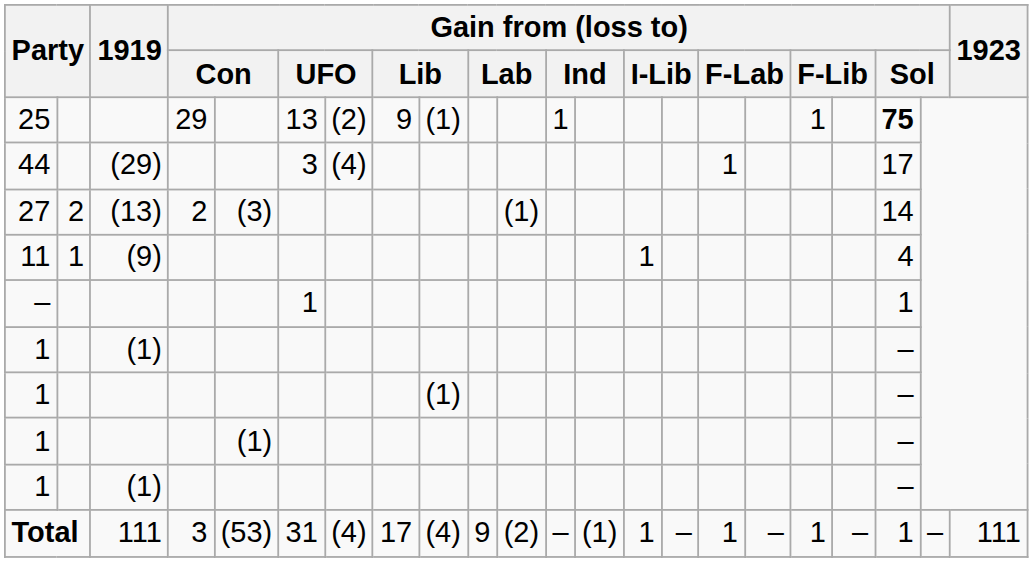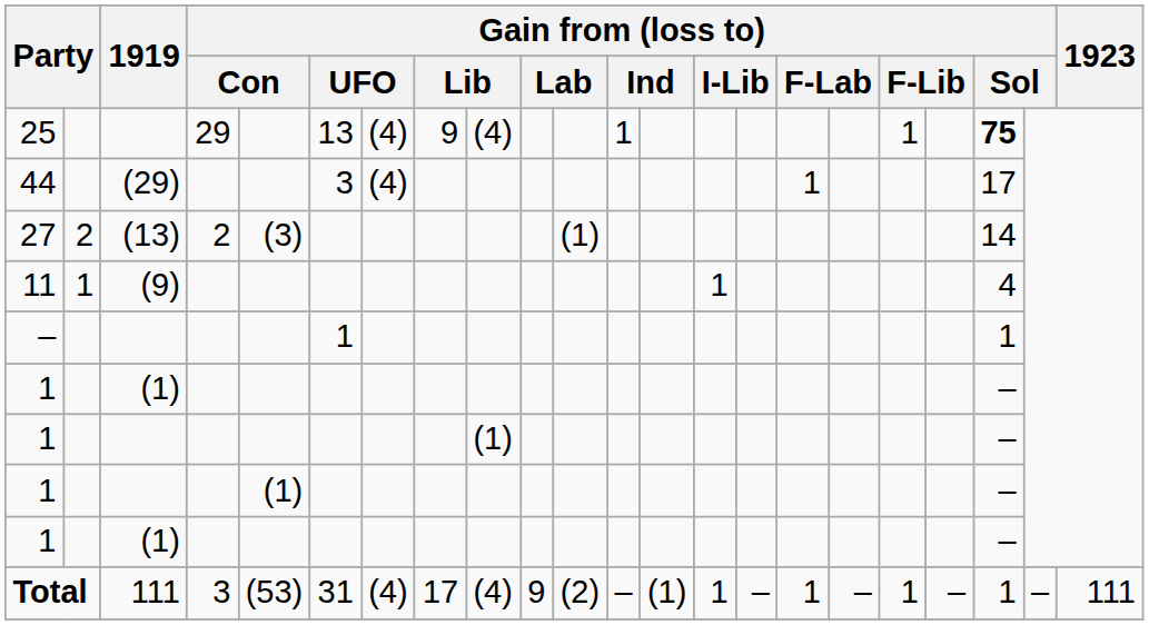 <table class="wikitable" style="text-align:right">
 <tr>
 <th rowspan="2" colspan="2">Party</th>
 <th rowspan="2" style="width:1em;">1919</th>
 <th colspan="18">Gain from (loss to)</th>
 <th rowspan="2" style="width:1em;">1923</th>
 </tr>
 <tr>
 <th colspan="2">Con</th>
 <th colspan="2">UFO</th>
 <th colspan="2">Lib</th>
 <th colspan="2">Lab</th>
 <th colspan="2">Ind</th>
 <th colspan="2">I-Lib</th>
 <th colspan="2">F-Lab</th>
 <th colspan="2">F-Lib</th>
 <th colspan="2">Sol</th>
 </tr>
 <tr>
 <td>25</td>
 <td></td>
 <td></td>
 <td>29</td>
 <td></td>
 <td>13</td>
-<td>(2)</td>
+<td>(4)</td>
 <td>9</td>
-<td>(1)</td>
+<td>(4)</td>
 <td></td>
 <td></td>
 <td>1</td>
 <td></td>
 <td></td>
 <td></td>
 <td></td>
 <td></td>
 <td>1</td>
 <td></td>
 <td><strong>75</strong></td>
 </tr>
 <tr>
 <td>44</td>
 <td></td>
 <td>(29)</td>
 <td></td>
 <td></td>
 <td>3</td>
 <td>(4)</td>
 <td></td>
 <td></td>
 <td></td>
 <td></td>
 <td></td>
 <td></td>
 <td></td>
 <td></td>
 <td>1</td>
 <td></td>
 <td></td>
 <td></td>
 <td>17</td>
 </tr>
 <tr>
 <td>27</td>
 <td>2</td>
 <td>(13)</td>
 <td>2</td>
 <td>(3)</td>
 <td></td>
 <td></td>
 <td></td>
 <td></td>
 <td></td>
 <td>(1)</td>
 <td></td>
 <td></td>
 <td></td>
 <td></td>
 <td></td>
 <td></td>
 <td></td>
 <td></td>
 <td>14</td>
 </tr>
 <tr>
 <td>11</td>
 <td>1</td>
 <td>(9)</td>
 <td></td>
 <td></td>
 <td></td>
 <td></td>
 <td></td>
 <td></td>
 <td></td>
 <td></td>
 <td></td>
 <td></td>
 <td>1</td>
 <td></td>
 <td></td>
 <td></td>
 <td></td>
 <td></td>
 <td>4</td>
 </tr>
 <tr>
 <td>–</td>
 <td></td>
 <td></td>
 <td></td>
 <td></td>
 <td>1</td>
 <td></td>
 <td></td>
 <td></td>
 <td></td>
 <td></td>
 <td></td>
 <td></td>
 <td></td>
 <td></td>
 <td></td>
 <td></td>
 <td></td>
 <td></td>
 <td>1</td>
 </tr>
 <tr>
 <td>1</td>
 <td></td>
 <td>(1)</td>
 <td></td>
 <td></td>
 <td></td>
 <td></td>
 <td></td>
 <td></td>
 <td></td>
 <td></td>
 <td></td>
 <td></td>
 <td></td>
 <td></td>
 <td></td>
 <td></td>
 <td></td>
 <td></td>
 <td>–</td>
 </tr>
 <tr>
 <td>1</td>
 <td></td>
 <td></td>
 <td></td>
 <td></td>
 <td></td>
 <td></td>
 <td></td>
 <td>(1)</td>
 <td></td>
 <td></td>
 <td></td>
 <td></td>
 <td></td>
 <td></td>
 <td></td>
 <td></td>
 <td></td>
 <td></td>
 <td>–</td>
 </tr>
 <tr>
 <td>1</td>
 <td></td>
 <td></td>
 <td></td>
 <td>(1)</td>
 <td></td>
 <td></td>
 <td></td>
 <td></td>
 <td></td>
 <td></td>
 <td></td>
 <td></td>
 <td></td>
 <td></td>
 <td></td>
 <td></td>
 <td></td>
 <td></td>
 <td>–</td>
 </tr>
 <tr>
 <td>1</td>
 <td></td>
 <td>(1)</td>
 <td></td>
 <td></td>
 <td></td>
 <td></td>
 <td></td>
 <td></td>
 <td></td>
 <td></td>
 <td></td>
 <td></td>
 <td></td>
 <td></td>
 <td></td>
 <td></td>
 <td></td>
 <td></td>
 <td>–</td>
 </tr>
 <tr>
 <td colspan="2" style="text-align:left;"><strong>Total</strong></td>
 <td>111</td>
 <td>3</td>
 <td>(53)</td>
 <td>31</td>
 <td>(4)</td>
 <td>17</td>
 <td>(4)</td>
 <td>9</td>
 <td>(2)</td>
 <td>–</td>
 <td>(1)</td>
 <td>1</td>
 <td>–</td>
 <td>1</td>
 <td>–</td>
 <td>1</td>
 <td>–</td>
 <td>1</td>
 <td>–</td>
 <td>111</td>
 </tr>
 </table>
